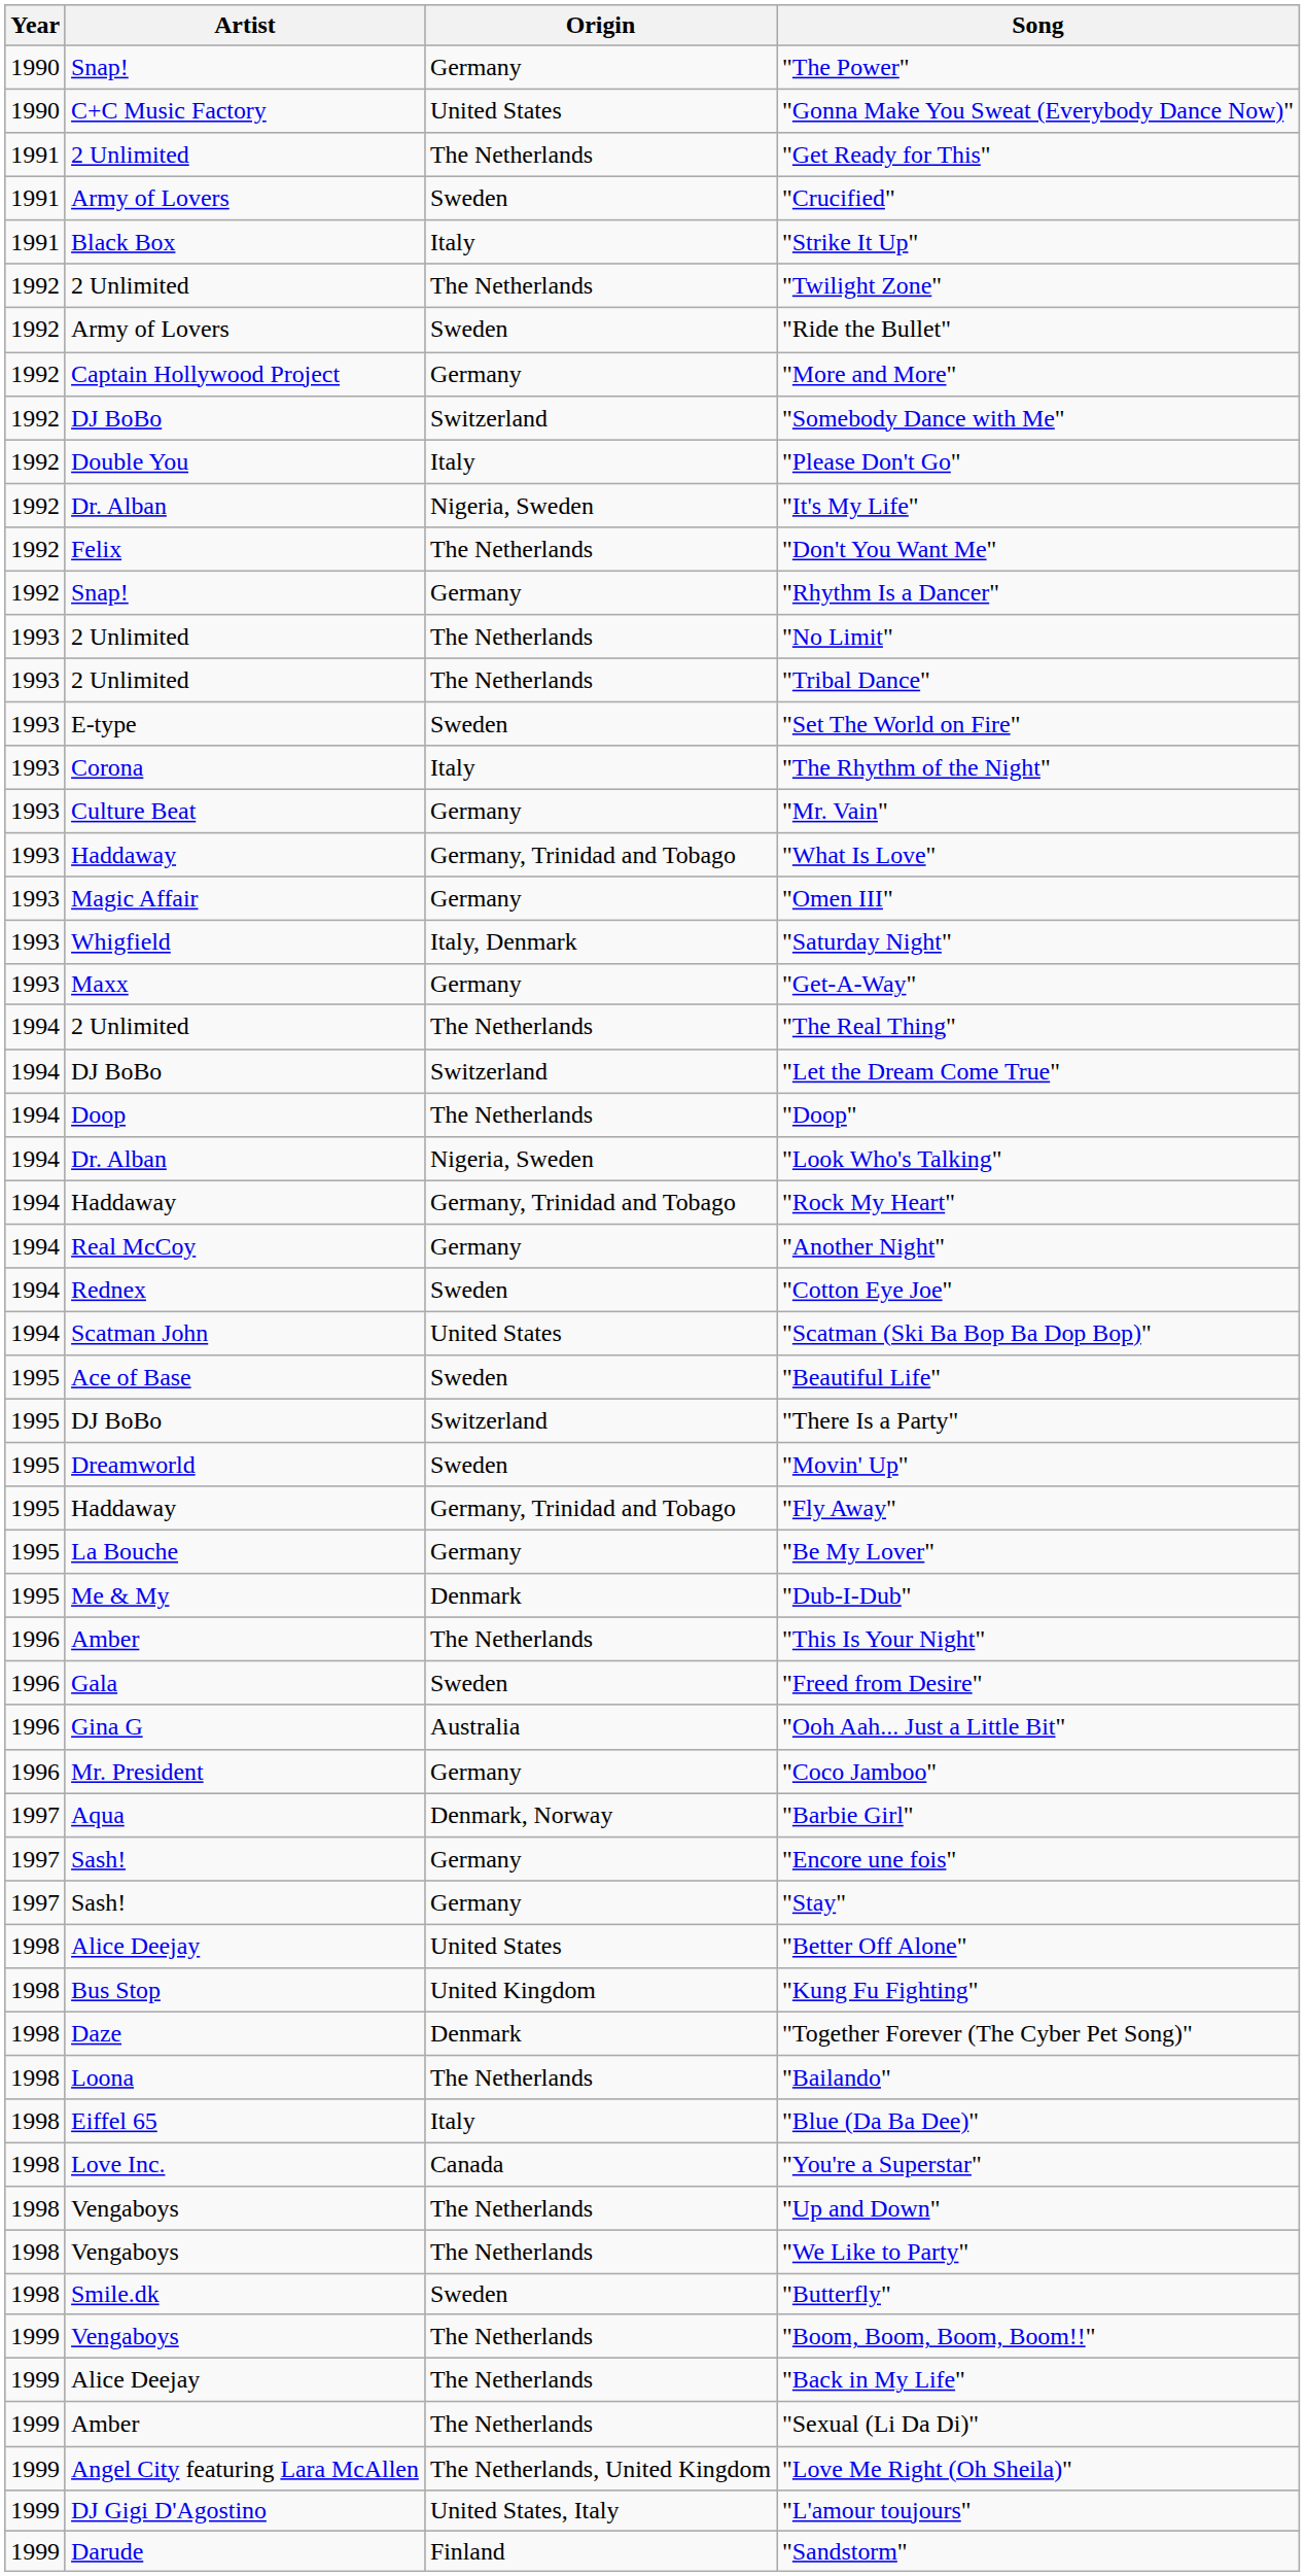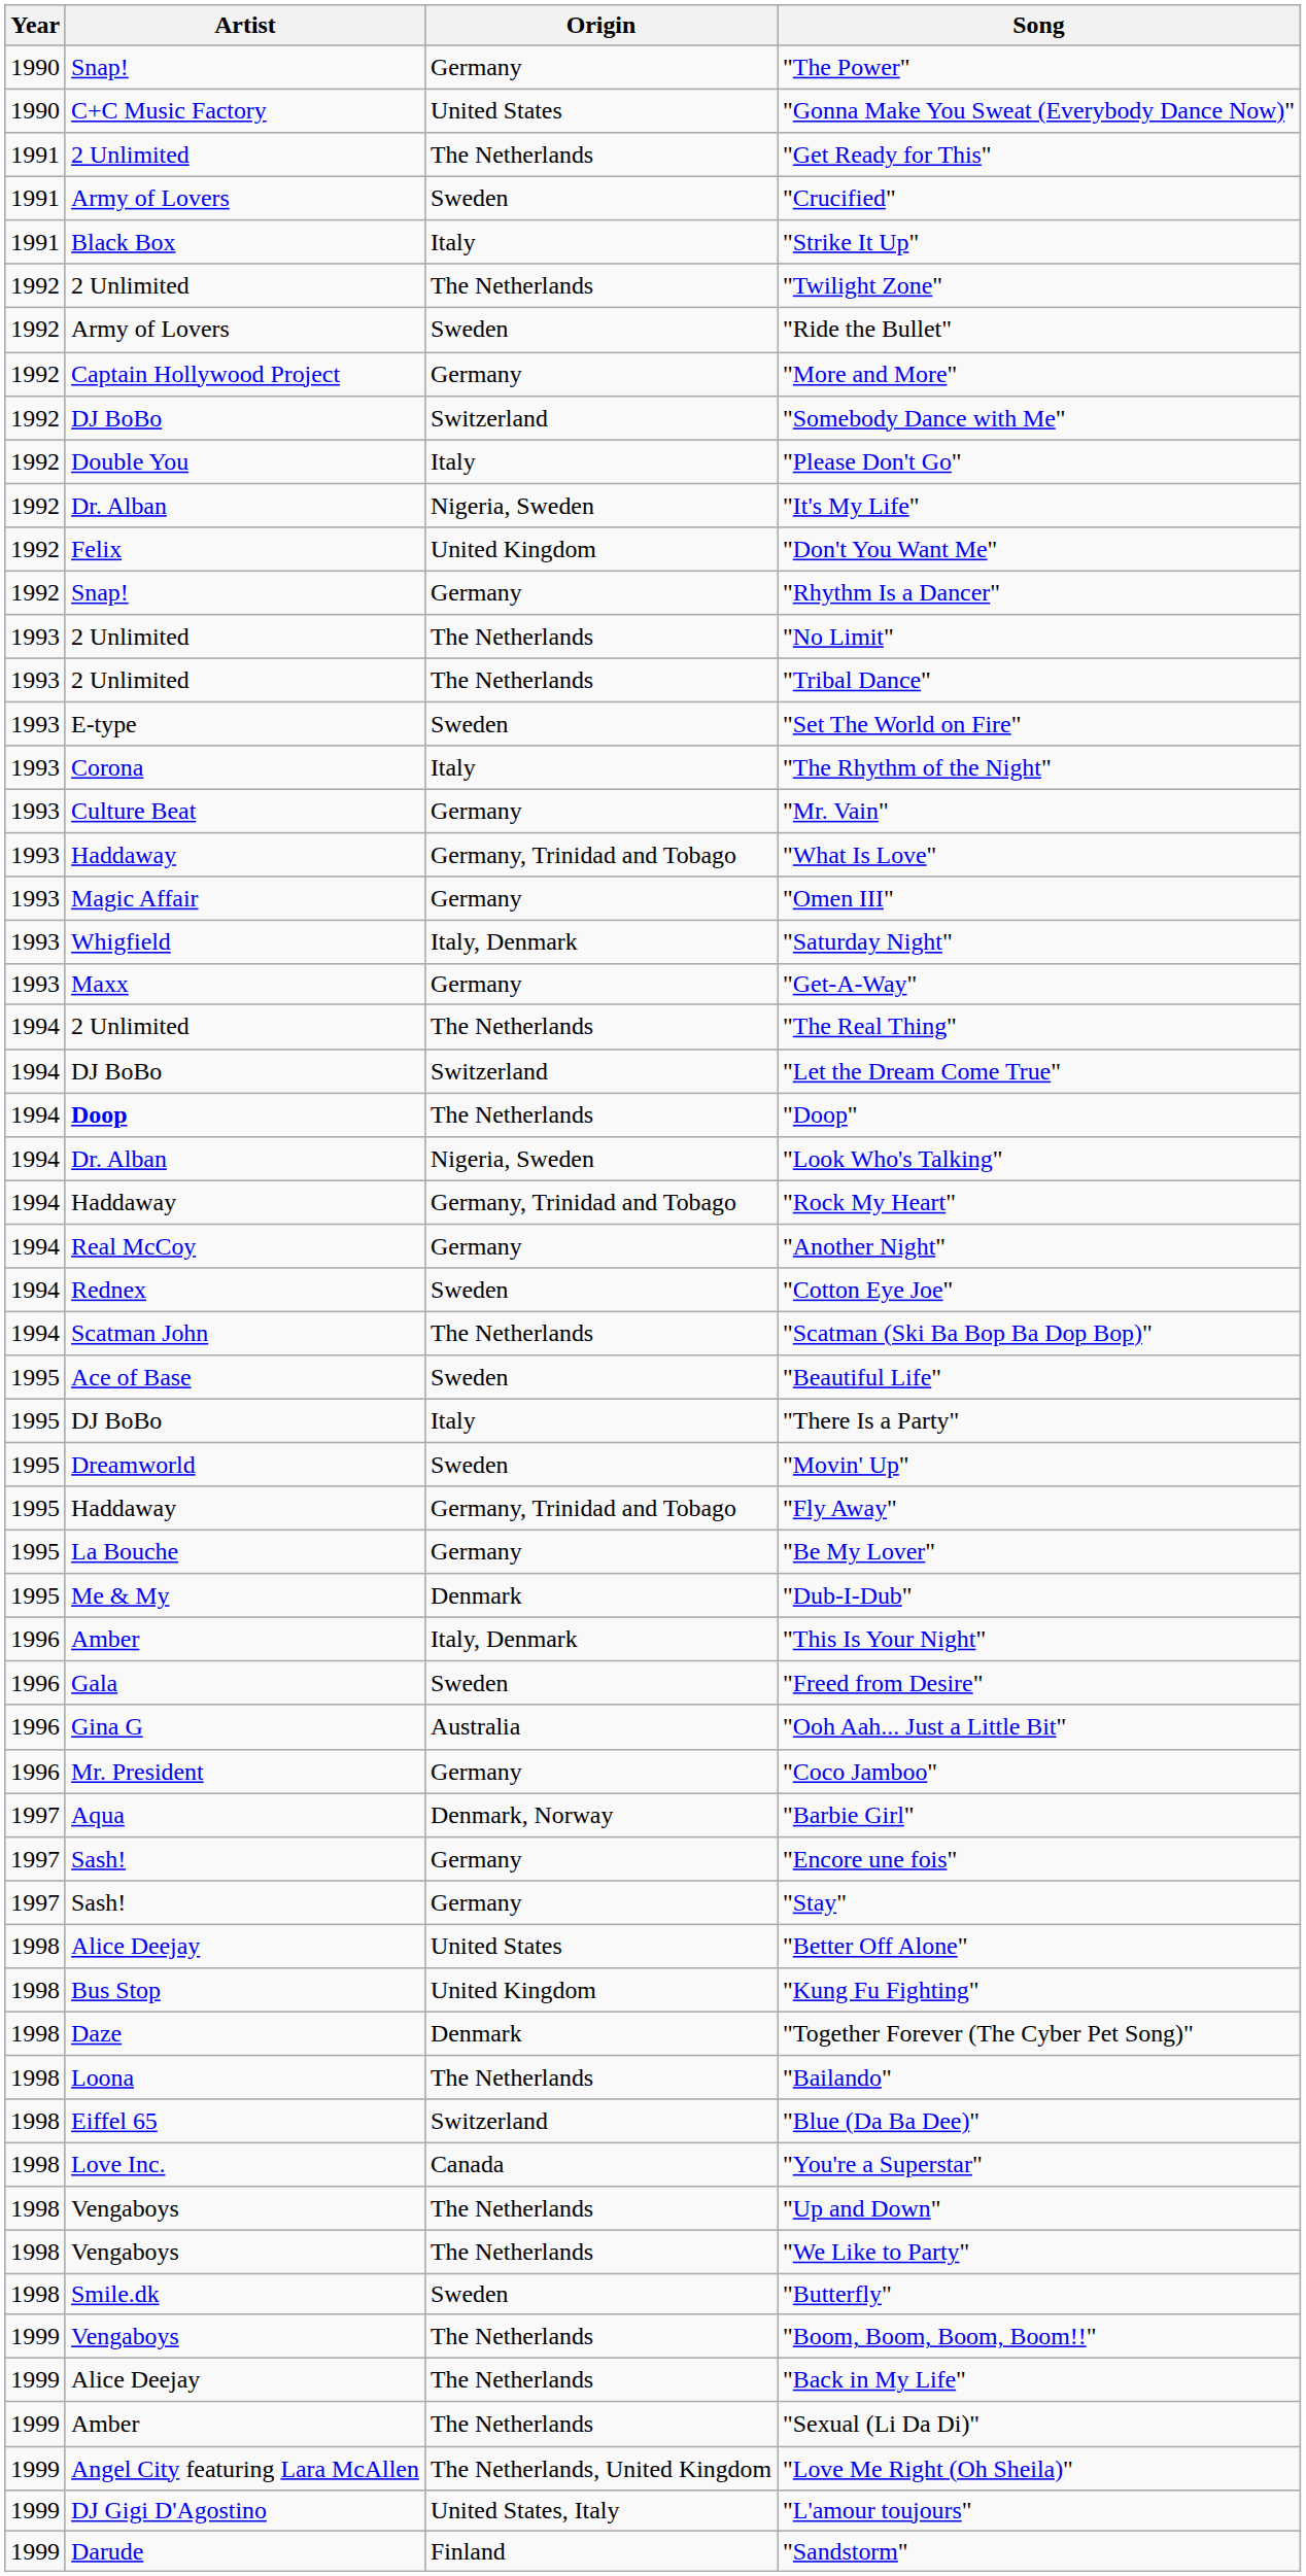 <table class="wikitable" bgcolor="#f7f8ff" ; align="center" cellpadding="2" cellspacing="0" border="1" style="font-size: 95%; border-collapse: collapse">
 <tr bgcolor="#EFEFEF">
 <th>Year</th>
 <th>Artist</th>
 <th>Origin</th>
 <th>Song</th>
 </tr>
 <tr>
 <td height=20>1990</td>
 <td><a href='#'>Snap!</a></td>
 <td>Germany</td>
 <td>"<a href='#'>The Power</a>"</td>
 </tr>
 <tr>
 <td height=20>1990</td>
 <td><a href='#'>C+C Music Factory</a></td>
 <td>United States</td>
 <td>"<a href='#'>Gonna Make You Sweat (Everybody Dance Now)</a>"</td>
 </tr>
 <tr>
 <td height=20>1991</td>
 <td><a href='#'>2 Unlimited</a></td>
 <td>The Netherlands</td>
 <td>"<a href='#'>Get Ready for This</a>"</td>
 </tr>
 <tr>
 <td height=20>1991</td>
 <td><a href='#'>Army of Lovers</a></td>
 <td>Sweden</td>
 <td>"<a href='#'>Crucified</a>"</td>
 </tr>
 <tr>
 <td height=20>1991</td>
 <td><a href='#'>Black Box</a></td>
 <td>Italy</td>
 <td>"<a href='#'>Strike It Up</a>"</td>
 </tr>
 <tr>
 <td height=20>1992</td>
 <td>2 Unlimited</td>
 <td>The Netherlands</td>
 <td>"<a href='#'>Twilight Zone</a>"</td>
 </tr>
 <tr>
 <td height=20>1992</td>
 <td>Army of Lovers</td>
 <td>Sweden</td>
 <td>"Ride the Bullet"</td>
 </tr>
 <tr>
 <td height=20>1992</td>
 <td><a href='#'>Captain Hollywood Project</a></td>
 <td>Germany</td>
 <td>"<a href='#'>More and More</a>"</td>
 </tr>
 <tr>
 <td height=20>1992</td>
 <td><a href='#'>DJ BoBo</a></td>
 <td>Switzerland</td>
 <td>"<a href='#'>Somebody Dance with Me</a>"</td>
 </tr>
 <tr>
 <td height=20>1992</td>
 <td><a href='#'>Double You</a></td>
 <td>Italy</td>
 <td>"<a href='#'>Please Don't Go</a>"</td>
 </tr>
 <tr>
 <td height=20>1992</td>
 <td><a href='#'>Dr. Alban</a></td>
 <td>Nigeria, Sweden</td>
 <td>"<a href='#'>It's My Life</a>"</td>
 </tr>
 <tr>
 <td height=20>1992</td>
 <td><a href='#'>Felix</a></td>
-<td>The Netherlands</td>
+<td>United Kingdom</td>
 <td>"<a href='#'>Don't You Want Me</a>"</td>
 </tr>
 <tr>
 <td height=20>1992</td>
 <td><a href='#'>Snap!</a></td>
 <td>Germany</td>
 <td>"<a href='#'>Rhythm Is a Dancer</a>"</td>
 </tr>
 <tr>
 <td height=20>1993</td>
 <td>2 Unlimited</td>
 <td>The Netherlands</td>
 <td>"<a href='#'>No Limit</a>"</td>
 </tr>
 <tr>
 <td height=20>1993</td>
 <td>2 Unlimited</td>
 <td>The Netherlands</td>
 <td>"<a href='#'>Tribal Dance</a>"</td>
 </tr>
 <tr>
 <td height=20>1993</td>
 <td>E-type</td>
 <td>Sweden</td>
 <td>"<a href='#'>Set The World on Fire</a>"</td>
 </tr>
 <tr>
 <td height=20>1993</td>
 <td><a href='#'>Corona</a></td>
 <td>Italy</td>
 <td>"<a href='#'>The Rhythm of the Night</a>"</td>
 </tr>
 <tr>
 <td height=20>1993</td>
 <td><a href='#'>Culture Beat</a></td>
 <td>Germany</td>
 <td>"<a href='#'>Mr. Vain</a>"</td>
 </tr>
 <tr>
 <td height=20>1993</td>
 <td><a href='#'>Haddaway</a></td>
 <td>Germany, Trinidad and Tobago</td>
 <td>"<a href='#'>What Is Love</a>"</td>
 </tr>
 <tr>
 <td height=20>1993</td>
 <td><a href='#'>Magic Affair</a></td>
 <td>Germany</td>
 <td>"<a href='#'>Omen III</a>"</td>
 </tr>
 <tr>
 <td height=20>1993</td>
 <td><a href='#'>Whigfield</a></td>
 <td>Italy, Denmark</td>
 <td>"<a href='#'>Saturday Night</a>"</td>
 </tr>
 <tr>
 <td>1993</td>
 <td><a href='#'>Maxx</a></td>
 <td>Germany</td>
 <td>"<a href='#'>Get-A-Way</a>"</td>
 </tr>
 <tr>
 <td height=20>1994</td>
 <td>2 Unlimited</td>
 <td>The Netherlands</td>
 <td>"<a href='#'>The Real Thing</a>"</td>
 </tr>
 <tr>
 <td height=20>1994</td>
 <td>DJ BoBo</td>
 <td>Switzerland</td>
 <td>"<a href='#'>Let the Dream Come True</a>"</td>
 </tr>
 <tr>
 <td height=20>1994</td>
-<td><a href='#'>Doop</a></td>
+<td><strong><a href='#'>Doop</a></strong></td>
 <td>The Netherlands</td>
 <td>"<a href='#'>Doop</a>"</td>
 </tr>
 <tr>
 <td height=20>1994</td>
 <td><a href='#'>Dr. Alban</a></td>
 <td>Nigeria, Sweden</td>
 <td>"<a href='#'>Look Who's Talking</a>"</td>
 </tr>
 <tr>
 <td height=20>1994</td>
 <td>Haddaway</td>
 <td>Germany, Trinidad and Tobago</td>
 <td>"<a href='#'>Rock My Heart</a>"</td>
 </tr>
 <tr>
 <td height=20>1994</td>
 <td><a href='#'>Real McCoy</a></td>
 <td>Germany</td>
 <td>"<a href='#'>Another Night</a>"</td>
 </tr>
 <tr>
 <td height=20>1994</td>
 <td><a href='#'>Rednex</a></td>
 <td>Sweden</td>
 <td>"<a href='#'>Cotton Eye Joe</a>"</td>
 </tr>
 <tr>
 <td height=20>1994</td>
 <td><a href='#'>Scatman John</a></td>
-<td>United States</td>
+<td>The Netherlands</td>
 <td>"<a href='#'>Scatman (Ski Ba Bop Ba Dop Bop)</a>"</td>
 </tr>
 <tr>
 <td height=20>1995</td>
 <td><a href='#'>Ace of Base</a></td>
 <td>Sweden</td>
 <td>"<a href='#'>Beautiful Life</a>"</td>
 </tr>
 <tr>
 <td height=20>1995</td>
 <td>DJ BoBo</td>
-<td>Switzerland</td>
+<td>Italy</td>
 <td>"There Is a Party"</td>
 </tr>
 <tr>
 <td height=20>1995</td>
 <td><a href='#'>Dreamworld</a></td>
 <td>Sweden</td>
 <td>"<a href='#'>Movin' Up</a>"</td>
 </tr>
 <tr>
 <td height=20>1995</td>
 <td>Haddaway</td>
 <td>Germany, Trinidad and Tobago</td>
 <td>"<a href='#'>Fly Away</a>"</td>
 </tr>
 <tr>
 <td height=20>1995</td>
 <td><a href='#'>La Bouche</a></td>
 <td>Germany</td>
 <td>"<a href='#'>Be My Lover</a>"</td>
 </tr>
 <tr>
 <td height=20>1995</td>
 <td><a href='#'>Me & My</a></td>
 <td>Denmark</td>
 <td>"<a href='#'>Dub-I-Dub</a>"</td>
 </tr>
 <tr>
 <td height=20>1996</td>
 <td><a href='#'>Amber</a></td>
-<td>The Netherlands</td>
+<td>Italy, Denmark</td>
 <td>"<a href='#'>This Is Your Night</a>"</td>
 </tr>
 <tr>
 <td height=20>1996</td>
 <td><a href='#'>Gala</a></td>
 <td>Sweden</td>
 <td>"<a href='#'>Freed from Desire</a>"</td>
 </tr>
 <tr>
 <td height=20>1996</td>
 <td><a href='#'>Gina G</a></td>
 <td>Australia</td>
 <td>"<a href='#'>Ooh Aah... Just a Little Bit</a>"</td>
 </tr>
 <tr>
 <td height=20>1996</td>
 <td><a href='#'>Mr. President</a></td>
 <td>Germany</td>
 <td>"<a href='#'>Coco Jamboo</a>"</td>
 </tr>
 <tr>
 <td height=20>1997</td>
 <td><a href='#'>Aqua</a></td>
 <td>Denmark, Norway</td>
 <td>"<a href='#'>Barbie Girl</a>"</td>
 </tr>
 <tr>
 <td height=20>1997</td>
 <td><a href='#'>Sash!</a></td>
 <td>Germany</td>
 <td>"<a href='#'>Encore une fois</a>"</td>
 </tr>
 <tr>
 <td height=20>1997</td>
 <td>Sash!</td>
 <td>Germany</td>
 <td>"<a href='#'>Stay</a>"</td>
 </tr>
 <tr>
 <td height=20>1998</td>
 <td><a href='#'>Alice Deejay</a></td>
 <td>United States</td>
 <td>"<a href='#'>Better Off Alone</a>"</td>
 </tr>
 <tr>
 <td height=20>1998</td>
 <td><a href='#'>Bus Stop</a></td>
 <td>United Kingdom</td>
 <td>"<a href='#'>Kung Fu Fighting</a>"</td>
 </tr>
 <tr>
 <td height=20>1998</td>
 <td><a href='#'>Daze</a></td>
 <td>Denmark</td>
 <td>"Together Forever (The Cyber Pet Song)"</td>
 </tr>
 <tr>
 <td height=20>1998</td>
 <td><a href='#'>Loona</a></td>
 <td>The Netherlands</td>
 <td>"<a href='#'>Bailando</a>"</td>
 </tr>
 <tr>
 <td height=20>1998</td>
 <td><a href='#'>Eiffel 65</a></td>
-<td>Italy</td>
+<td>Switzerland</td>
 <td>"<a href='#'>Blue (Da Ba Dee)</a>"</td>
 </tr>
 <tr>
 <td height=20>1998</td>
 <td><a href='#'>Love Inc.</a></td>
 <td>Canada</td>
 <td>"<a href='#'>You're a Superstar</a>"</td>
 </tr>
 <tr>
 <td height=20>1998</td>
 <td>Vengaboys</td>
 <td>The Netherlands</td>
 <td>"<a href='#'>Up and Down</a>"</td>
 </tr>
 <tr>
 <td height=20>1998</td>
 <td>Vengaboys</td>
 <td>The Netherlands</td>
 <td>"<a href='#'>We Like to Party</a>"</td>
 </tr>
 <tr>
 <td>1998</td>
 <td><a href='#'>Smile.dk</a></td>
 <td>Sweden</td>
 <td>"<a href='#'>Butterfly</a>"</td>
 </tr>
 <tr>
 <td height=20>1999</td>
 <td><a href='#'>Vengaboys</a></td>
 <td>The Netherlands</td>
 <td>"<a href='#'>Boom, Boom, Boom, Boom!!</a>"</td>
 </tr>
 <tr>
 <td height=20>1999</td>
 <td>Alice Deejay</td>
 <td>The Netherlands</td>
 <td>"<a href='#'>Back in My Life</a>"</td>
 </tr>
 <tr>
 <td height=20>1999</td>
 <td>Amber</td>
 <td>The Netherlands</td>
 <td>"Sexual (Li Da Di)"</td>
 </tr>
 <tr>
 <td height=20>1999</td>
 <td><a href='#'>Angel City</a> featuring <a href='#'>Lara McAllen</a></td>
 <td>The Netherlands, United Kingdom</td>
 <td>"<a href='#'>Love Me Right (Oh Sheila)</a>"</td>
 </tr>
 <tr>
 <td>1999</td>
 <td><a href='#'>DJ Gigi D'Agostino</a></td>
 <td>United States, Italy</td>
 <td>"<a href='#'>L'amour toujours</a>"</td>
 </tr>
 <tr>
 <td>1999</td>
 <td><a href='#'>Darude</a></td>
 <td>Finland</td>
 <td>"<a href='#'>Sandstorm</a>"</td>
 </tr>
 </table>
